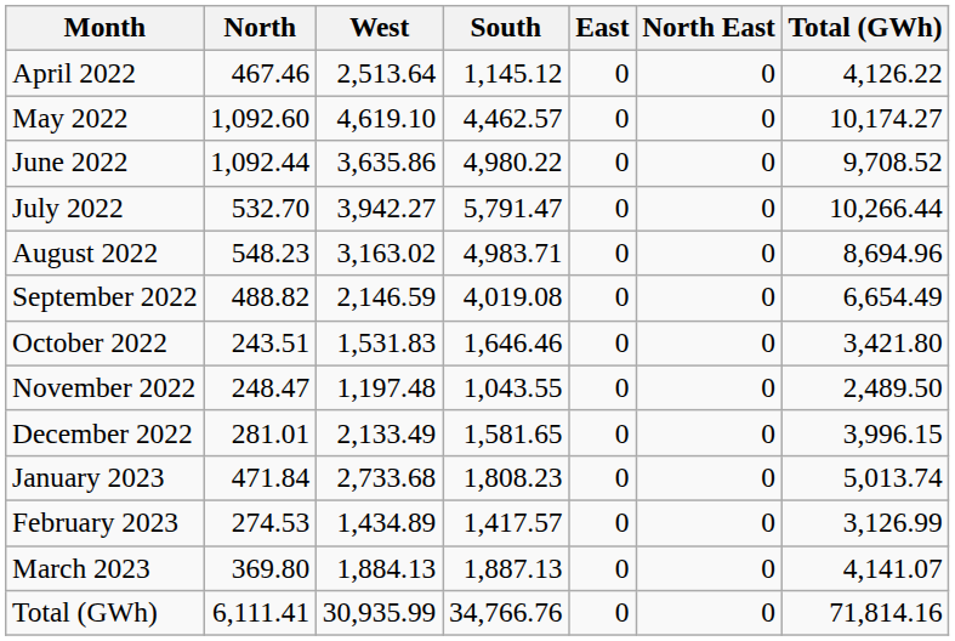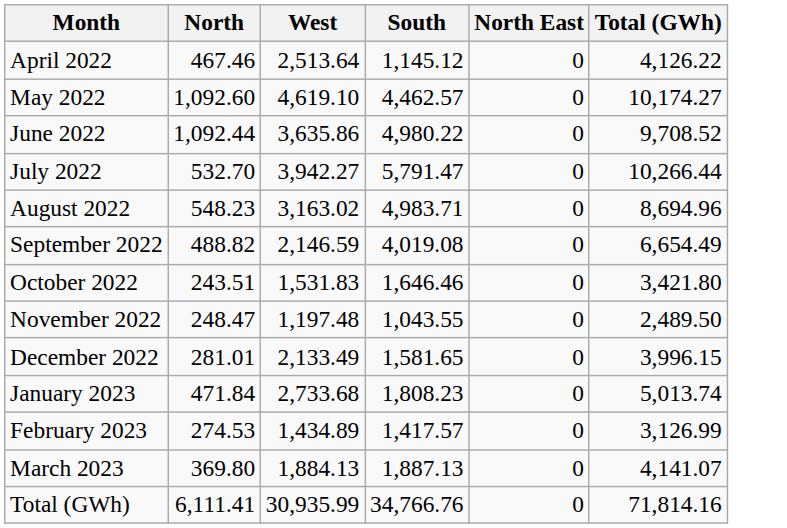 <table class="sortable wikitable" style="text-align: right;">
 <tr>
 <th>Month</th>
 <th>North</th>
 <th>West</th>
 <th>South</th>
-<th>East</th>
 <th>North East</th>
 <th>Total (GWh)</th>
 </tr>
 <tr>
 <td align="left">April 2022</td>
 <td>467.46</td>
 <td>2,513.64</td>
 <td>1,145.12</td>
 <td>0</td>
-<td>0</td>
 <td>4,126.22</td>
 </tr>
 <tr>
 <td align="left">May 2022</td>
 <td>1,092.60</td>
 <td>4,619.10</td>
 <td>4,462.57</td>
-<td>0</td>
 <td>0</td>
 <td>10,174.27</td>
 </tr>
 <tr>
 <td align="left">June 2022</td>
 <td>1,092.44</td>
 <td>3,635.86</td>
 <td>4,980.22</td>
 <td>0</td>
-<td>0</td>
 <td>9,708.52</td>
 </tr>
 <tr>
 <td align="left">July 2022</td>
 <td>532.70</td>
 <td>3,942.27</td>
 <td>5,791.47</td>
-<td>0</td>
 <td>0</td>
 <td>10,266.44</td>
 </tr>
 <tr>
 <td align="left">August 2022</td>
 <td>548.23</td>
 <td>3,163.02</td>
 <td>4,983.71</td>
 <td>0</td>
-<td>0</td>
 <td>8,694.96</td>
 </tr>
 <tr>
 <td align="left">September 2022</td>
 <td>488.82</td>
 <td>2,146.59</td>
 <td>4,019.08</td>
-<td>0</td>
 <td>0</td>
 <td>6,654.49</td>
 </tr>
 <tr>
 <td align="left">October 2022</td>
 <td>243.51</td>
 <td>1,531.83</td>
 <td>1,646.46</td>
 <td>0</td>
-<td>0</td>
 <td>3,421.80</td>
 </tr>
 <tr>
 <td align="left">November 2022</td>
 <td>248.47</td>
 <td>1,197.48</td>
 <td>1,043.55</td>
-<td>0</td>
 <td>0</td>
 <td>2,489.50</td>
 </tr>
 <tr>
 <td align="left">December 2022</td>
 <td>281.01</td>
 <td>2,133.49</td>
 <td>1,581.65</td>
 <td>0</td>
-<td>0</td>
 <td>3,996.15</td>
 </tr>
 <tr>
 <td align="left">January 2023</td>
 <td>471.84</td>
 <td>2,733.68</td>
 <td>1,808.23</td>
-<td>0</td>
 <td>0</td>
 <td>5,013.74</td>
 </tr>
 <tr>
 <td align="left">February 2023</td>
 <td>274.53</td>
 <td>1,434.89</td>
 <td>1,417.57</td>
 <td>0</td>
-<td>0</td>
 <td>3,126.99</td>
 </tr>
 <tr>
 <td align="left">March 2023</td>
 <td>369.80</td>
 <td>1,884.13</td>
 <td>1,887.13</td>
-<td>0</td>
 <td>0</td>
 <td>4,141.07</td>
 </tr>
 <tr>
 <td align="left">Total (GWh)</td>
 <td>6,111.41</td>
 <td>30,935.99</td>
 <td>34,766.76</td>
 <td>0</td>
-<td>0</td>
 <td>71,814.16</td>
 </tr>
 </table>
